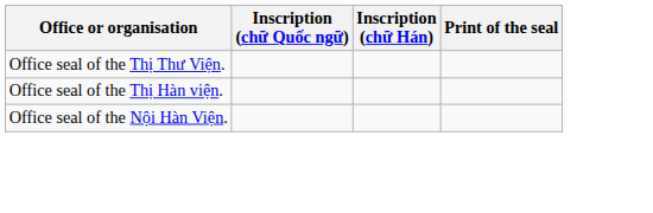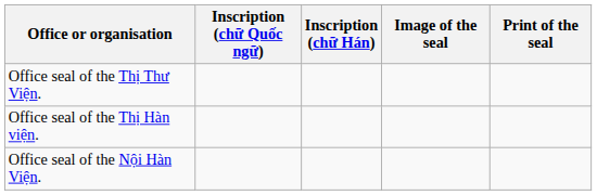 <table class="wikitable">
 <tr>
 <th>Office or organisation</th>
 <th>Inscription<br>(<a href='#'>chữ Quốc ngữ</a>)</th>
 <th>Inscription<br>(<a href='#'>chữ Hán</a>)</th>
+<th>Image of the seal</th>
 <th>Print of the seal</th>
 </tr>
 <tr>
 <td>Office seal of the <a href='#'>Thị Thư Viện</a>.</td>
+<td></td>
 <td></td>
 <td></td>
 <td></td>
 </tr>
 <tr>
 <td>Office seal of the <a href='#'>Thị Hàn viện</a>.</td>
 <td></td>
 <td></td>
 <td></td>
+<td></td>
 </tr>
 <tr>
 <td>Office seal of the <a href='#'>Nội Hàn Viện</a>.</td>
 <td></td>
 <td></td>
 <td></td>
+<td></td>
 </tr>
 </table>
